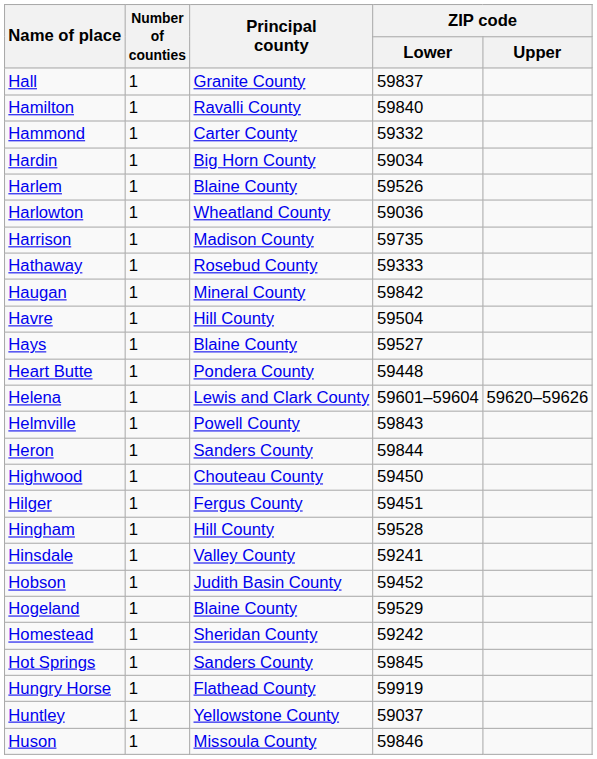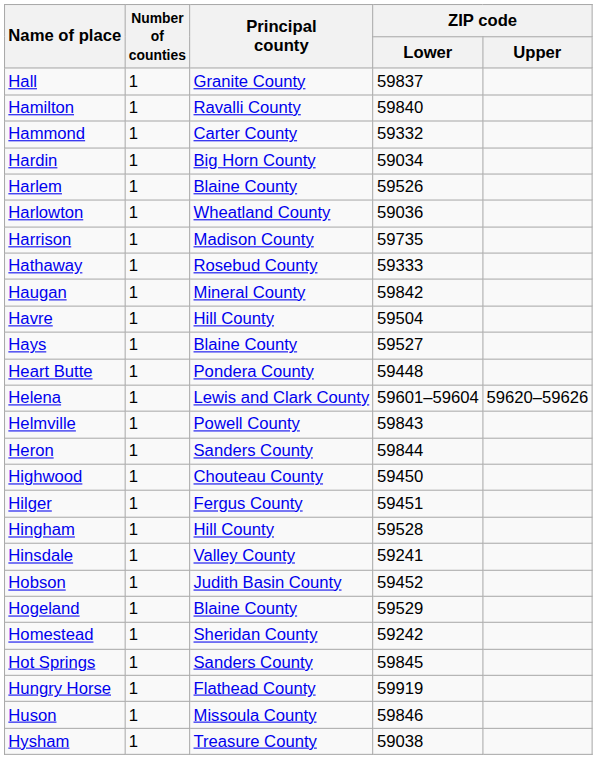 <table class=wikitable>
 <tr>
 <th rowspan=2>Name of place</th>
 <th rowspan=2><small>Number <br>of<br>counties</small></th>
 <th rowspan=2>Principal <br> county</th>
 <th colspan=2>ZIP code</th>
 </tr>
 <tr>
 <th>Lower</th>
 <th>Upper</th>
 </tr>
 <tr>
 <td><a href='#'>Hall</a></td>
 <td>1</td>
 <td><a href='#'>Granite County</a></td>
 <td>59837</td>
 <td></td>
 </tr>
 <tr>
 <td><a href='#'>Hamilton</a></td>
 <td>1</td>
 <td><a href='#'>Ravalli County</a></td>
 <td>59840</td>
 <td></td>
 </tr>
 <tr>
 <td><a href='#'>Hammond</a></td>
 <td>1</td>
 <td><a href='#'>Carter County</a></td>
 <td>59332</td>
 <td></td>
 </tr>
 <tr>
 <td><a href='#'>Hardin</a></td>
 <td>1</td>
 <td><a href='#'>Big Horn County</a></td>
 <td>59034</td>
 <td></td>
 </tr>
 <tr>
 <td><a href='#'>Harlem</a></td>
 <td>1</td>
 <td><a href='#'>Blaine County</a></td>
 <td>59526</td>
 <td></td>
 </tr>
 <tr>
 <td><a href='#'>Harlowton</a></td>
 <td>1</td>
 <td><a href='#'>Wheatland County</a></td>
 <td>59036</td>
 <td></td>
 </tr>
 <tr>
 <td><a href='#'>Harrison</a></td>
 <td>1</td>
 <td><a href='#'>Madison County</a></td>
 <td>59735</td>
 <td></td>
 </tr>
 <tr>
 <td><a href='#'>Hathaway</a></td>
 <td>1</td>
 <td><a href='#'>Rosebud County</a></td>
 <td>59333</td>
 <td></td>
 </tr>
 <tr>
 <td><a href='#'>Haugan</a></td>
 <td>1</td>
 <td><a href='#'>Mineral County</a></td>
 <td>59842</td>
 <td></td>
 </tr>
 <tr>
 <td><a href='#'>Havre</a></td>
 <td>1</td>
 <td><a href='#'>Hill County</a></td>
 <td>59504</td>
 <td></td>
 </tr>
 <tr>
 <td><a href='#'>Hays</a></td>
 <td>1</td>
 <td><a href='#'>Blaine County</a></td>
 <td>59527</td>
 <td></td>
 </tr>
 <tr>
 <td><a href='#'>Heart Butte</a></td>
 <td>1</td>
 <td><a href='#'>Pondera County</a></td>
 <td>59448</td>
 <td></td>
 </tr>
 <tr>
 <td><a href='#'>Helena</a></td>
 <td>1</td>
 <td><a href='#'>Lewis and Clark County</a></td>
 <td>59601–59604</td>
 <td>59620–59626</td>
 </tr>
 <tr>
 <td><a href='#'>Helmville</a></td>
 <td>1</td>
 <td><a href='#'>Powell County</a></td>
 <td>59843</td>
 <td></td>
 </tr>
 <tr>
 <td><a href='#'>Heron</a></td>
 <td>1</td>
 <td><a href='#'>Sanders County</a></td>
 <td>59844</td>
 <td></td>
 </tr>
 <tr>
 <td><a href='#'>Highwood</a></td>
 <td>1</td>
 <td><a href='#'>Chouteau County</a></td>
 <td>59450</td>
 <td></td>
 </tr>
 <tr>
 <td><a href='#'>Hilger</a></td>
 <td>1</td>
 <td><a href='#'>Fergus County</a></td>
 <td>59451</td>
 <td></td>
 </tr>
 <tr>
 <td><a href='#'>Hingham</a></td>
 <td>1</td>
 <td><a href='#'>Hill County</a></td>
 <td>59528</td>
 <td></td>
 </tr>
 <tr>
 <td><a href='#'>Hinsdale</a></td>
 <td>1</td>
 <td><a href='#'>Valley County</a></td>
 <td>59241</td>
 <td></td>
 </tr>
 <tr>
 <td><a href='#'>Hobson</a></td>
 <td>1</td>
 <td><a href='#'>Judith Basin County</a></td>
 <td>59452</td>
 <td></td>
 </tr>
 <tr>
 <td><a href='#'>Hogeland</a></td>
 <td>1</td>
 <td><a href='#'>Blaine County</a></td>
 <td>59529</td>
 <td></td>
 </tr>
 <tr>
 <td><a href='#'>Homestead</a></td>
 <td>1</td>
 <td><a href='#'>Sheridan County</a></td>
 <td>59242</td>
 <td></td>
 </tr>
 <tr>
 <td><a href='#'>Hot Springs</a></td>
 <td>1</td>
 <td><a href='#'>Sanders County</a></td>
 <td>59845</td>
 <td></td>
 </tr>
 <tr>
 <td><a href='#'>Hungry Horse</a></td>
 <td>1</td>
 <td><a href='#'>Flathead County</a></td>
 <td>59919</td>
 <td></td>
 </tr>
 <tr>
-<td><a href='#'>Huntley</a></td>
-<td>1</td>
-<td><a href='#'>Yellowstone County</a></td>
-<td>59037</td>
-<td></td>
-</tr>
-<tr>
 <td><a href='#'>Huson</a></td>
 <td>1</td>
 <td><a href='#'>Missoula County</a></td>
 <td>59846</td>
 <td></td>
 </tr>
+<tr>
+<td><a href='#'>Hysham</a></td>
+<td>1</td>
+<td><a href='#'>Treasure County</a></td>
+<td>59038</td>
+<td></td>
+</tr>
 </table>
